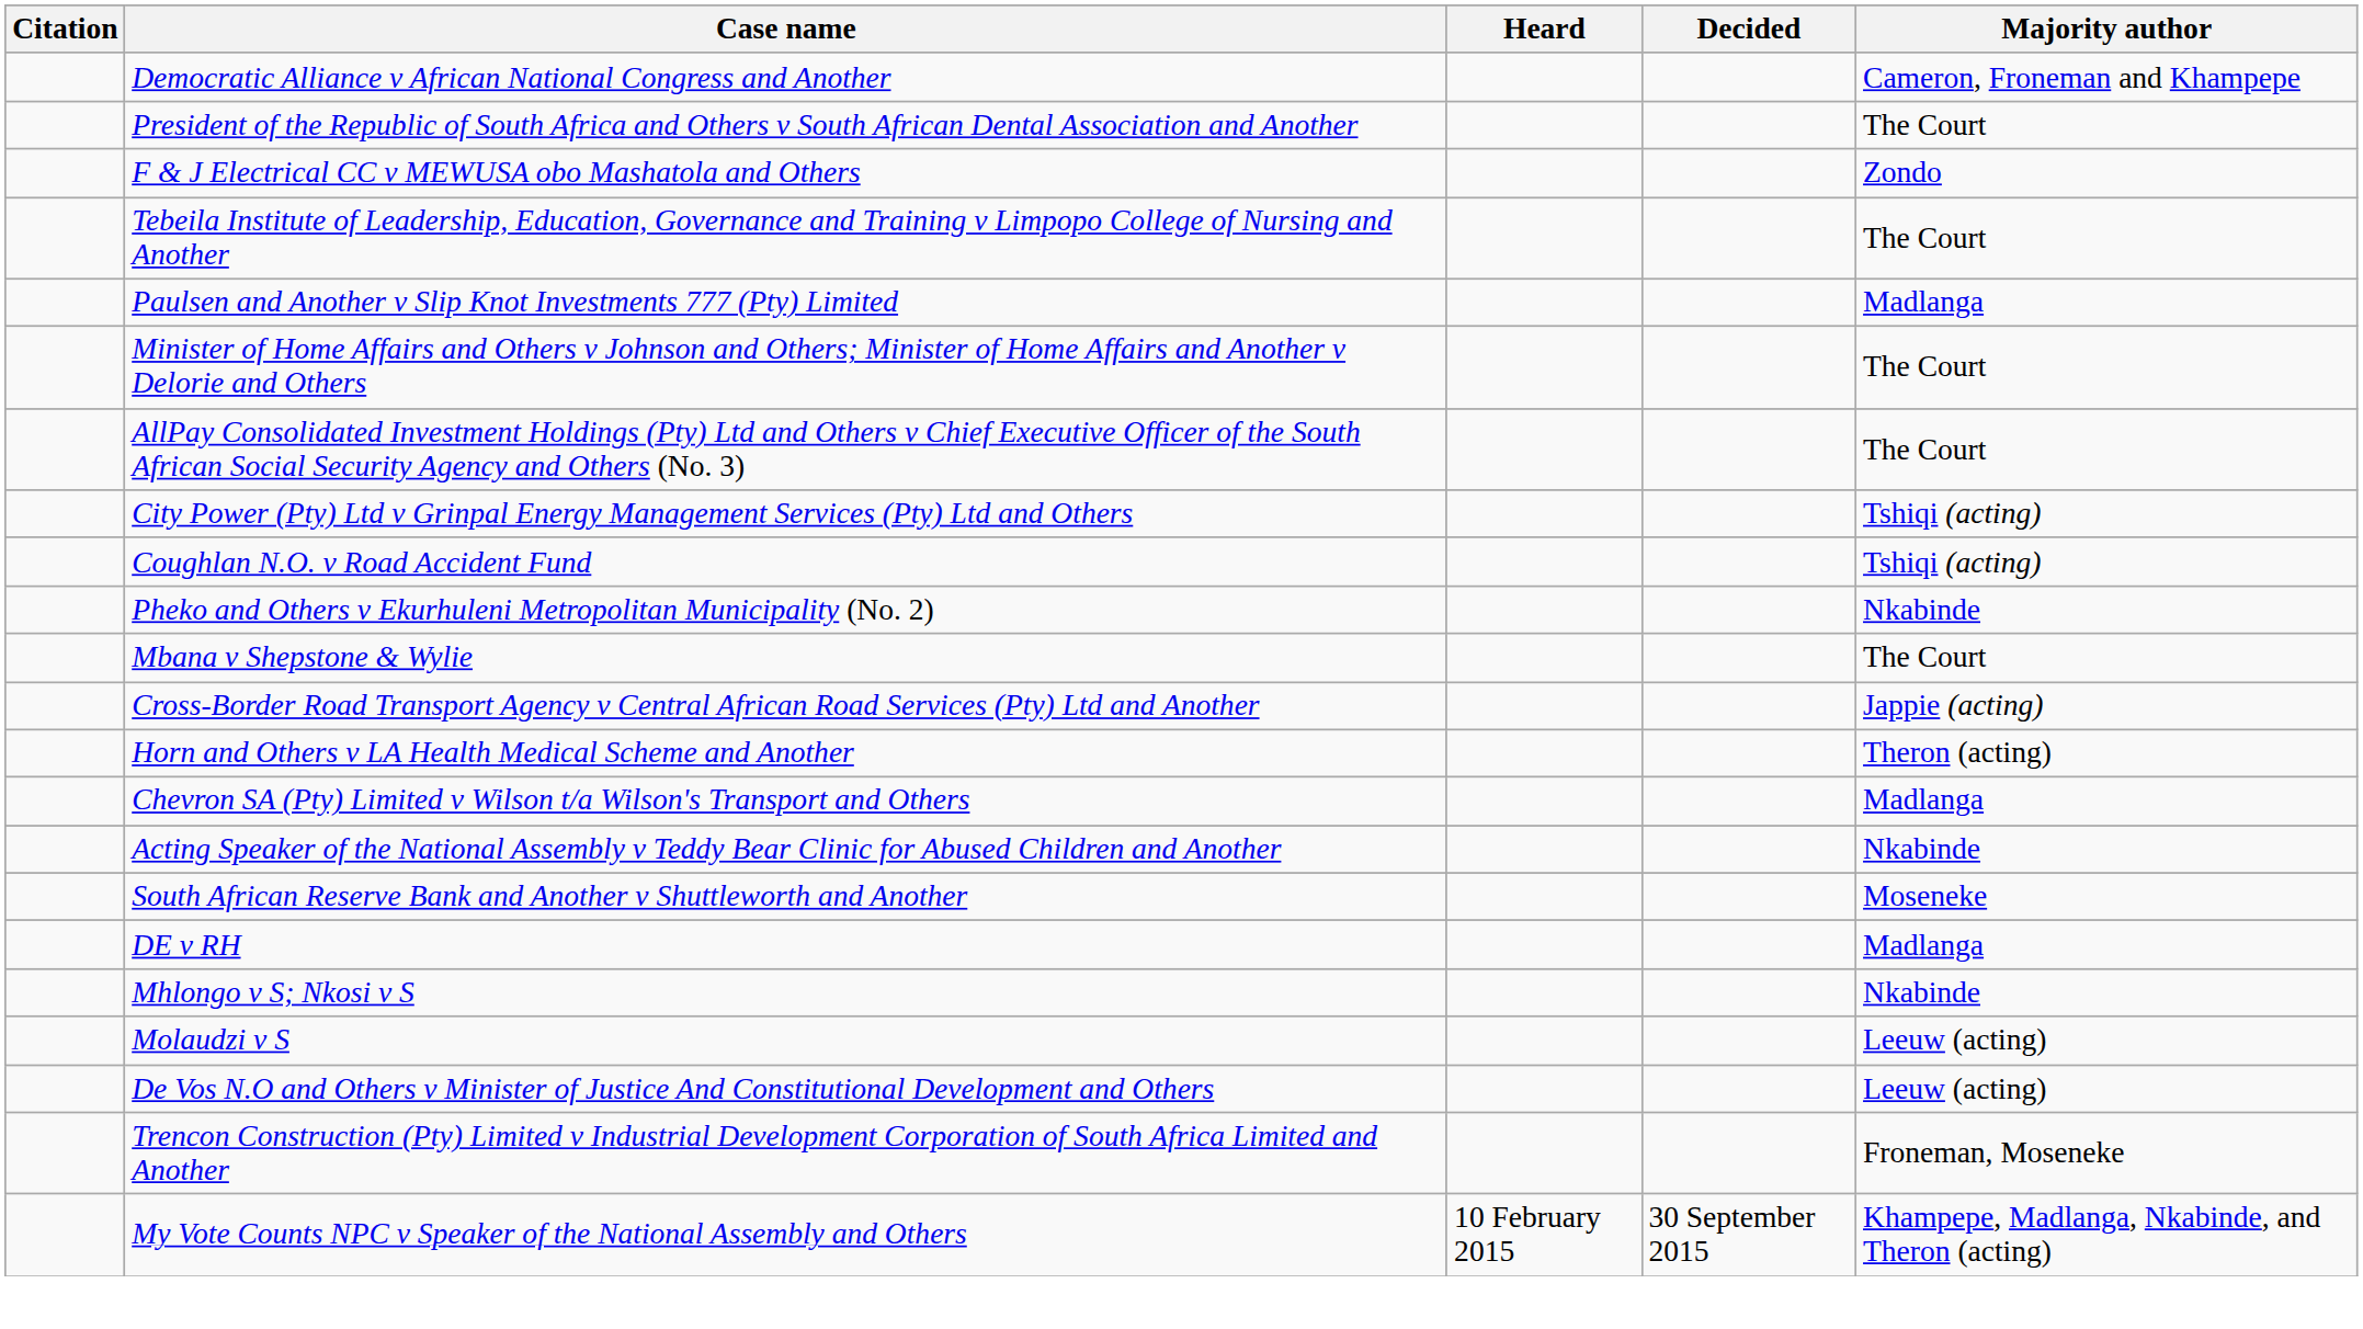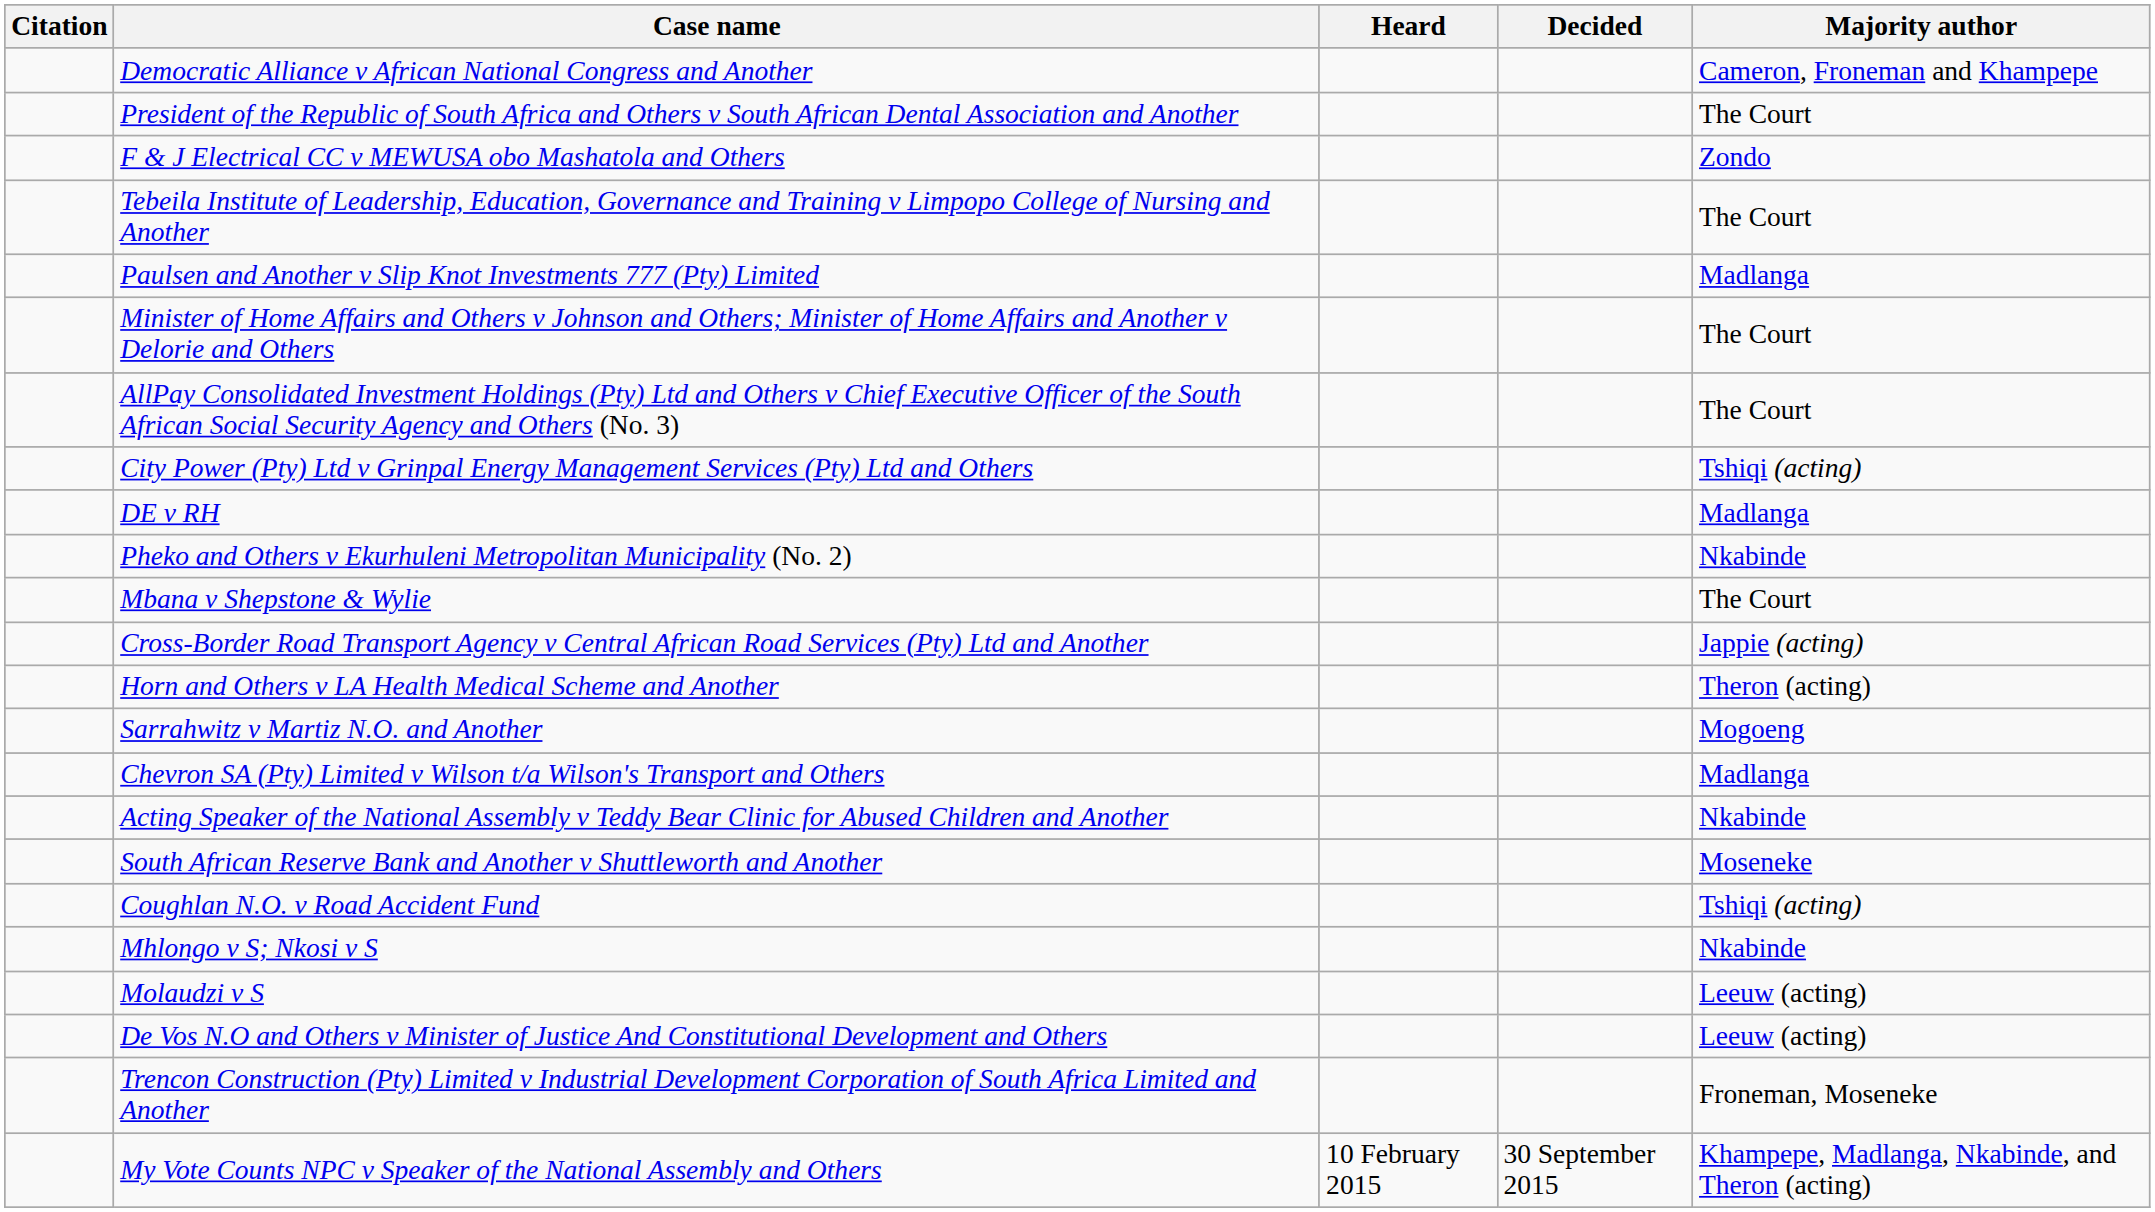 <table class="wikitable sortable static-row-numbers">
 <tr>
 <th>Citation</th>
 <th>Case name</th>
 <th>Heard</th>
 <th>Decided</th>
 <th>Majority author</th>
 </tr>
 <tr>
 <td nowrap></td>
 <td><em><a href='#'>Democratic Alliance v African National Congress and Another</a></em></td>
 <td></td>
 <td></td>
 <td><a href='#'>Cameron</a>, <a href='#'>Froneman</a> and <a href='#'>Khampepe</a></td>
 </tr>
 <tr>
 <td nowrap></td>
 <td><em><a href='#'>President of the Republic of South Africa and Others v South African Dental Association and Another</a></em></td>
 <td></td>
 <td></td>
 <td>The Court</td>
 </tr>
 <tr>
 <td nowrap></td>
 <td><em><a href='#'>F & J Electrical CC v MEWUSA obo Mashatola and Others</a></em></td>
 <td></td>
 <td></td>
 <td><a href='#'>Zondo</a></td>
 </tr>
 <tr>
 <td nowrap></td>
 <td><em><a href='#'>Tebeila Institute of Leadership, Education, Governance and Training v Limpopo College of Nursing and Another</a></em></td>
 <td></td>
 <td></td>
 <td>The Court</td>
 </tr>
 <tr>
 <td nowrap></td>
 <td><em><a href='#'>Paulsen and Another v Slip Knot Investments 777 (Pty) Limited</a></em></td>
 <td></td>
 <td></td>
 <td><a href='#'>Madlanga</a></td>
 </tr>
 <tr>
 <td nowrap></td>
 <td><em><a href='#'>Minister of Home Affairs and Others v Johnson and Others; Minister of Home Affairs and Another v Delorie and Others</a></em></td>
 <td></td>
 <td></td>
 <td>The Court</td>
 </tr>
 <tr>
 <td nowrap></td>
 <td><em><a href='#'>AllPay Consolidated Investment Holdings (Pty) Ltd and Others v Chief Executive Officer of the South African Social Security Agency and Others</a></em> (No. 3)</td>
 <td></td>
 <td></td>
 <td>The Court</td>
 </tr>
 <tr>
 <td nowrap></td>
 <td><em><a href='#'>City Power (Pty) Ltd v Grinpal Energy Management Services (Pty) Ltd and Others</a></em></td>
 <td></td>
 <td></td>
 <td><a href='#'>Tshiqi</a> <em>(acting)</em></td>
 </tr>
 <tr>
 <td nowrap></td>
-<td><em><a href='#'>Coughlan N.O. v Road Accident Fund</a></em></td>
+<td><em><a href='#'>DE v RH</a></em></td>
 <td></td>
 <td></td>
-<td><a href='#'>Tshiqi</a> <em>(acting)</em></td>
+<td><a href='#'>Madlanga</a></td>
 </tr>
 <tr>
 <td nowrap></td>
 <td><em><a href='#'>Pheko and Others v Ekurhuleni Metropolitan Municipality</a></em> (No. 2)</td>
 <td></td>
 <td></td>
 <td><a href='#'>Nkabinde</a></td>
 </tr>
 <tr>
 <td nowrap></td>
 <td><em><a href='#'>Mbana v Shepstone & Wylie</a></em></td>
 <td></td>
 <td></td>
 <td>The Court</td>
 </tr>
 <tr>
 <td nowrap></td>
 <td><em><a href='#'>Cross-Border Road Transport Agency v Central African Road Services (Pty) Ltd and Another</a></em></td>
 <td></td>
 <td></td>
 <td><a href='#'>Jappie</a> <em>(acting)</em></td>
 </tr>
 <tr>
 <td nowrap></td>
 <td><em><a href='#'>Horn and Others v LA Health Medical Scheme and Another</a></em></td>
 <td></td>
 <td></td>
 <td><a href='#'>Theron</a> (acting)</td>
 </tr>
 <tr>
 <td nowrap></td>
+<td><em><a href='#'>Sarrahwitz v Martiz N.O. and Another</a></em></td>
+<td></td>
+<td></td>
+<td><a href='#'>Mogoeng</a></td>
+</tr>
+<tr>
+<td nowrap></td>
 <td><em><a href='#'>Chevron SA (Pty) Limited v Wilson t/a Wilson's Transport and Others</a></em></td>
 <td></td>
 <td></td>
 <td><a href='#'>Madlanga</a></td>
 </tr>
 <tr>
 <td nowrap></td>
 <td><em><a href='#'>Acting Speaker of the National Assembly v Teddy Bear Clinic for Abused Children and Another</a></em></td>
 <td></td>
 <td></td>
 <td><a href='#'>Nkabinde</a></td>
 </tr>
 <tr>
 <td nowrap></td>
 <td><em><a href='#'>South African Reserve Bank and Another v Shuttleworth and Another</a></em></td>
 <td></td>
 <td></td>
 <td><a href='#'>Moseneke</a></td>
 </tr>
 <tr>
 <td nowrap></td>
-<td><em><a href='#'>DE v RH</a></em></td>
+<td><em><a href='#'>Coughlan N.O. v Road Accident Fund</a></em></td>
 <td></td>
 <td></td>
-<td><a href='#'>Madlanga</a></td>
+<td><a href='#'>Tshiqi</a> <em>(acting)</em></td>
 </tr>
 <tr>
 <td nowrap></td>
 <td><em><a href='#'>Mhlongo v S; Nkosi v S</a></em></td>
 <td></td>
 <td></td>
 <td><a href='#'>Nkabinde</a></td>
 </tr>
 <tr>
 <td nowrap></td>
 <td><em><a href='#'>Molaudzi v S</a></em></td>
 <td></td>
 <td></td>
 <td><a href='#'>Leeuw</a> (acting)</td>
 </tr>
 <tr>
 <td nowrap></td>
 <td><em><a href='#'>De Vos N.O and Others v Minister of Justice And Constitutional Development and Others</a></em></td>
 <td></td>
 <td></td>
 <td><a href='#'>Leeuw</a> (acting)</td>
 </tr>
 <tr>
 <td nowrap></td>
 <td><em><a href='#'>Trencon Construction (Pty) Limited v Industrial Development Corporation of South Africa Limited and Another</a></em></td>
 <td></td>
 <td></td>
 <td>Froneman, Moseneke</td>
 </tr>
 <tr>
 <td></td>
 <td><em><a href='#'>My Vote Counts NPC v Speaker of the National Assembly and Others</a></em></td>
 <td>10 February 2015</td>
 <td>30 September 2015</td>
 <td><a href='#'>Khampepe</a>, <a href='#'>Madlanga</a>, <a href='#'>Nkabinde</a>, and <a href='#'>Theron</a> (acting)</td>
 </tr>
 </table>
